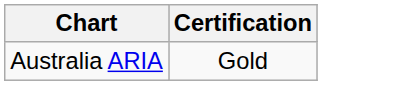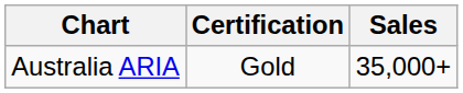 <table class="wikitable">
 <tr>
 <th align="left">Chart</th>
 <th align="left">Certification</th>
+<th align="left">Sales</th>
 </tr>
 <tr>
 <td align="left">Australia <a href='#'>ARIA</a></td>
 <td align="center">Gold</td>
+<td align="center">35,000+</td>
 </tr>
 </table>
